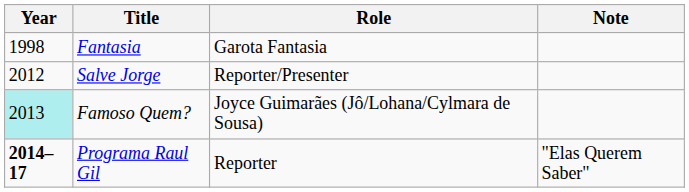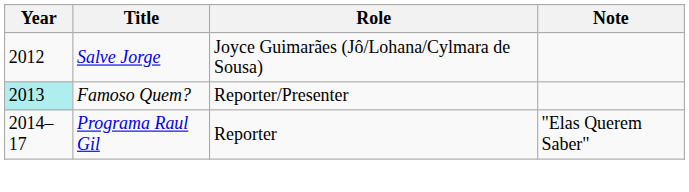 <table class="wikitable">
 <tr>
 <th>Year</th>
 <th>Title</th>
 <th>Role</th>
 <th>Note</th>
 </tr>
 <tr>
-<td>1998</td>
-<td><em><a href='#'>Fantasia</a></em></td>
-<td>Garota Fantasia</td>
-<td></td>
-</tr>
-<tr>
 <td>2012</td>
 <td><em><a href='#'>Salve Jorge</a></em></td>
-<td>Reporter/Presenter</td>
+<td>Joyce Guimarães (Jô/Lohana/Cylmara de Sousa)</td>
 <td></td>
 </tr>
 <tr>
 <td style="background: paleturquoise;">2013</td>
 <td><em>Famoso Quem?</em></td>
-<td>Joyce Guimarães (Jô/Lohana/Cylmara de Sousa)</td>
+<td>Reporter/Presenter</td>
 <td></td>
 </tr>
 <tr>
-<td><strong>2014–17</strong></td>
+<td>2014–17</td>
 <td><em><a href='#'>Programa Raul Gil</a></em></td>
 <td>Reporter</td>
 <td>"Elas Querem Saber"</td>
 </tr>
 </table>
